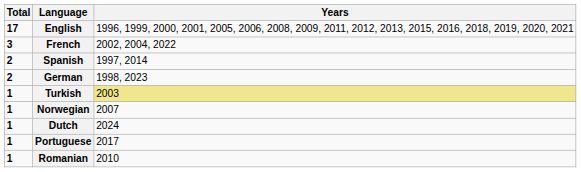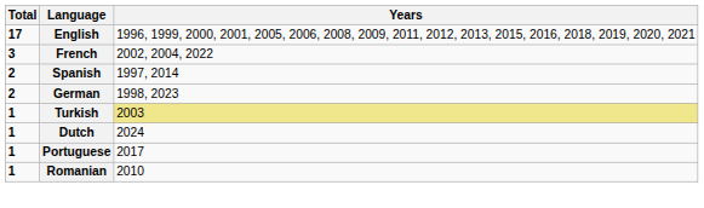 <table class="wikitable plainrowheaders sortable">
 <tr>
 <th scope="col">Total</th>
 <th scope="col">Language</th>
 <th scope="col">Years</th>
 </tr>
 <tr>
 <td><strong>17</strong></td>
 <th scope="row">English</th>
 <td>1996, 1999, 2000, 2001, 2005, 2006, 2008, 2009, 2011, 2012, 2013, 2015, 2016, 2018, 2019, 2020, 2021</td>
 </tr>
 <tr>
 <td><strong>3</strong></td>
 <th scope="row">French</th>
 <td>2002, 2004, 2022</td>
 </tr>
 <tr>
 <td><strong>2</strong></td>
 <th scope="row">Spanish</th>
 <td>1997, 2014</td>
 </tr>
 <tr>
 <td><strong>2</strong></td>
 <th scope="row">German</th>
 <td>1998, 2023</td>
 </tr>
 <tr>
 <td><strong>1</strong></td>
 <th scope="row">Turkish</th>
 <td style="background: khaki;">2003</td>
 </tr>
 <tr>
 <td><strong>1</strong></td>
-<th scope="row">Norwegian</th>
-<td>2007</td>
-</tr>
-<tr>
-<td><strong>1</strong></td>
 <th scope="row">Dutch</th>
 <td>2024</td>
 </tr>
 <tr>
 <td><strong>1</strong></td>
 <th scope="row">Portuguese</th>
 <td>2017</td>
 </tr>
 <tr>
 <td><strong>1</strong></td>
 <th scope="row">Romanian</th>
 <td>2010</td>
 </tr>
 </table>
